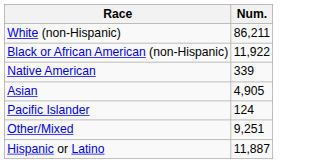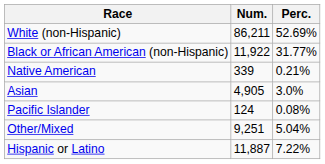 <table class="wikitable">
 <tr>
 <th>Race</th>
 <th>Num.</th>
+<th>Perc.</th>
 </tr>
 <tr>
 <td><a href='#'>White</a> (non-Hispanic)</td>
 <td>86,211</td>
+<td>52.69%</td>
 </tr>
 <tr>
 <td><a href='#'>Black or African American</a> (non-Hispanic)</td>
 <td>11,922</td>
+<td>31.77%</td>
 </tr>
 <tr>
 <td><a href='#'>Native American</a></td>
 <td>339</td>
+<td>0.21%</td>
 </tr>
 <tr>
 <td><a href='#'>Asian</a></td>
 <td>4,905</td>
+<td>3.0%</td>
 </tr>
 <tr>
 <td><a href='#'>Pacific Islander</a></td>
 <td>124</td>
+<td>0.08%</td>
 </tr>
 <tr>
 <td><a href='#'>Other/Mixed</a></td>
 <td>9,251</td>
+<td>5.04%</td>
 </tr>
 <tr>
 <td><a href='#'>Hispanic</a> or <a href='#'>Latino</a></td>
 <td>11,887</td>
+<td>7.22%</td>
 </tr>
 </table>
